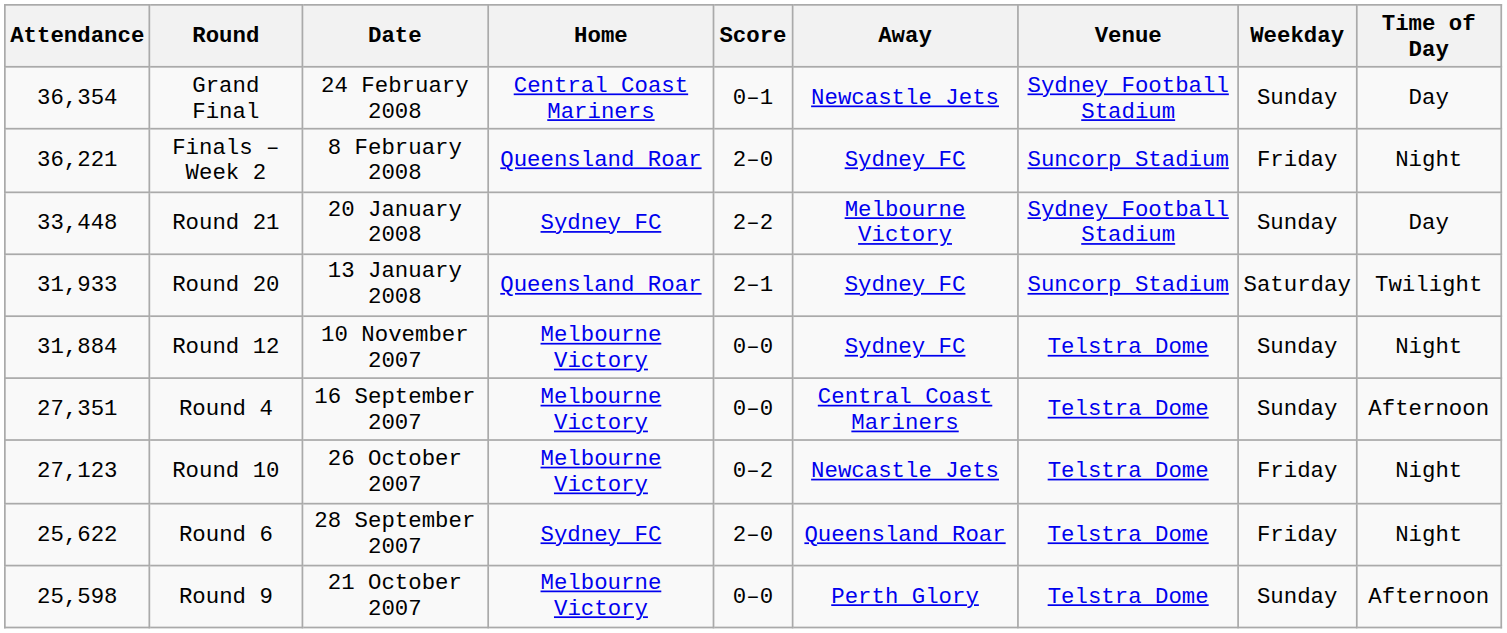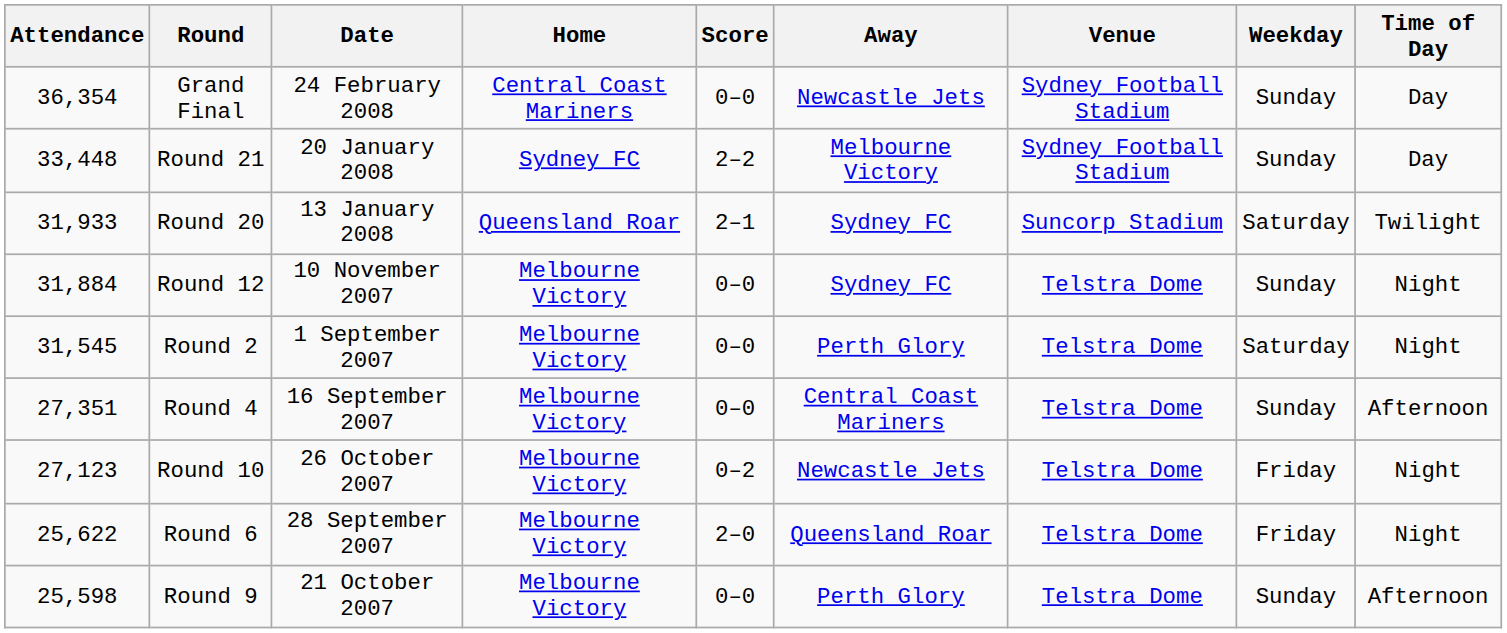 <table class="wikitable sortable" style="text-align:center;">
 <tr>
 <th>Attendance</th>
 <th>Round</th>
 <th>Date</th>
 <th>Home</th>
 <th>Score</th>
 <th>Away</th>
 <th>Venue</th>
 <th>Weekday</th>
 <th>Time of Day</th>
 </tr>
 <tr>
 <td>36,354</td>
 <td>Grand Final</td>
 <td>24 February 2008</td>
 <td><a href='#'>Central Coast Mariners</a></td>
-<td>0–1</td>
+<td>0–0</td>
 <td><a href='#'>Newcastle Jets</a></td>
 <td><a href='#'>Sydney Football Stadium</a></td>
 <td>Sunday</td>
 <td>Day</td>
-</tr>
-<tr>
-<td>36,221</td>
-<td>Finals – Week 2</td>
-<td>8 February 2008</td>
-<td><a href='#'>Queensland Roar</a></td>
-<td>2–0</td>
-<td><a href='#'>Sydney FC</a></td>
-<td><a href='#'>Suncorp Stadium</a></td>
-<td>Friday</td>
-<td>Night</td>
 </tr>
 <tr>
 <td>33,448</td>
 <td>Round 21</td>
 <td>20 January 2008</td>
 <td><a href='#'>Sydney FC</a></td>
 <td>2–2</td>
 <td><a href='#'>Melbourne Victory</a></td>
 <td><a href='#'>Sydney Football Stadium</a></td>
 <td>Sunday</td>
 <td>Day</td>
 </tr>
 <tr>
 <td>31,933</td>
 <td>Round 20</td>
 <td>13 January 2008</td>
 <td><a href='#'>Queensland Roar</a></td>
 <td>2–1</td>
 <td><a href='#'>Sydney FC</a></td>
 <td><a href='#'>Suncorp Stadium</a></td>
 <td>Saturday</td>
 <td>Twilight</td>
 </tr>
 <tr>
 <td>31,884</td>
 <td>Round 12</td>
 <td>10 November 2007</td>
 <td><a href='#'>Melbourne Victory</a></td>
 <td>0–0</td>
 <td><a href='#'>Sydney FC</a></td>
 <td><a href='#'>Telstra Dome</a></td>
 <td>Sunday</td>
 <td>Night</td>
 </tr>
 <tr>
+<td>31,545</td>
+<td>Round 2</td>
+<td>1 September 2007</td>
+<td><a href='#'>Melbourne Victory</a></td>
+<td>0–0</td>
+<td><a href='#'>Perth Glory</a></td>
+<td><a href='#'>Telstra Dome</a></td>
+<td>Saturday</td>
+<td>Night</td>
+</tr>
+<tr>
 <td>27,351</td>
 <td>Round 4</td>
 <td>16 September 2007</td>
 <td><a href='#'>Melbourne Victory</a></td>
 <td>0–0</td>
 <td><a href='#'>Central Coast Mariners</a></td>
 <td><a href='#'>Telstra Dome</a></td>
 <td>Sunday</td>
 <td>Afternoon</td>
 </tr>
 <tr>
 <td>27,123</td>
 <td>Round 10</td>
 <td>26 October 2007</td>
 <td><a href='#'>Melbourne Victory</a></td>
 <td>0–2</td>
 <td><a href='#'>Newcastle Jets</a></td>
 <td><a href='#'>Telstra Dome</a></td>
 <td>Friday</td>
 <td>Night</td>
 </tr>
 <tr>
 <td>25,622</td>
 <td>Round 6</td>
 <td>28 September 2007</td>
-<td><a href='#'>Sydney FC</a></td>
+<td><a href='#'>Melbourne Victory</a></td>
 <td>2–0</td>
 <td><a href='#'>Queensland Roar</a></td>
 <td><a href='#'>Telstra Dome</a></td>
 <td>Friday</td>
 <td>Night</td>
 </tr>
 <tr>
 <td>25,598</td>
 <td>Round 9</td>
 <td>21 October 2007</td>
 <td><a href='#'>Melbourne Victory</a></td>
 <td>0–0</td>
 <td><a href='#'>Perth Glory</a></td>
 <td><a href='#'>Telstra Dome</a></td>
 <td>Sunday</td>
 <td>Afternoon</td>
 </tr>
 </table>
